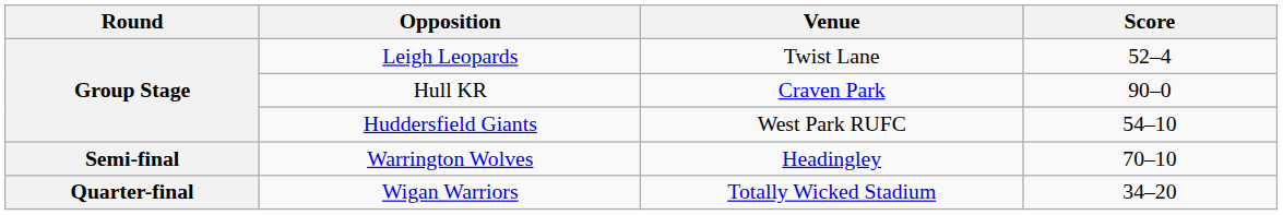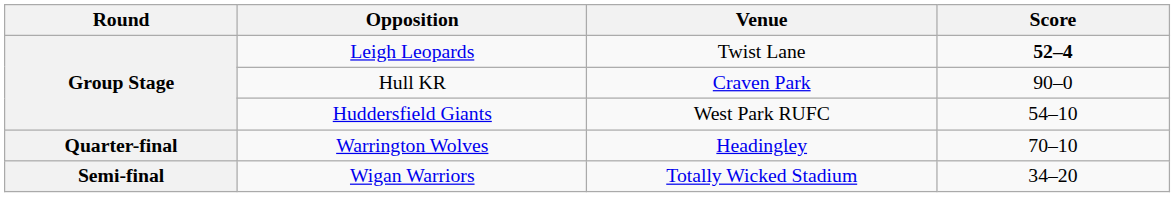 <table class="wikitable plainrowheaders" style="text-align:center; width: 75%;">
 <tr>
 <th scope="col" style="width:20%">Round</th>
 <th scope="col" style="width:30%">Opposition</th>
 <th scope="col" style="width:30%">Venue</th>
 <th scope="col" style="width:20%">Score</th>
 </tr>
 <tr>
 <th rowspan="3">Group Stage</th>
 <td> <a href='#'>Leigh Leopards</a></td>
 <td>Twist Lane</td>
-<td>52–4</td>
+<td><strong>52–4</strong></td>
 </tr>
 <tr>
 <td> Hull KR</td>
 <td><a href='#'>Craven Park</a></td>
 <td>90–0</td>
 </tr>
 <tr>
 <td> <a href='#'>Huddersfield Giants</a></td>
 <td>West Park RUFC</td>
 <td>54–10</td>
 </tr>
 <tr>
-<th>Semi-final</th>
+<th>Quarter-final</th>
 <td> <a href='#'>Warrington Wolves</a></td>
 <td><a href='#'>Headingley</a></td>
 <td>70–10</td>
 </tr>
 <tr>
-<th>Quarter-final</th>
+<th>Semi-final</th>
 <td> <a href='#'>Wigan Warriors</a></td>
 <td><a href='#'>Totally Wicked Stadium</a></td>
 <td>34–20</td>
 </tr>
 </table>
